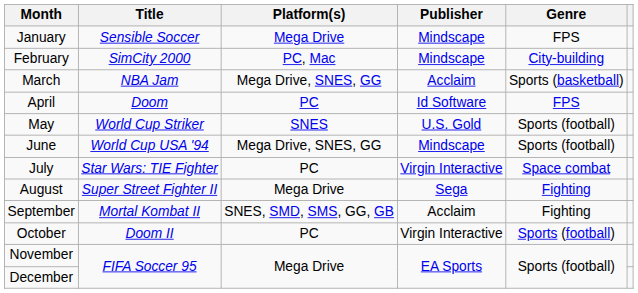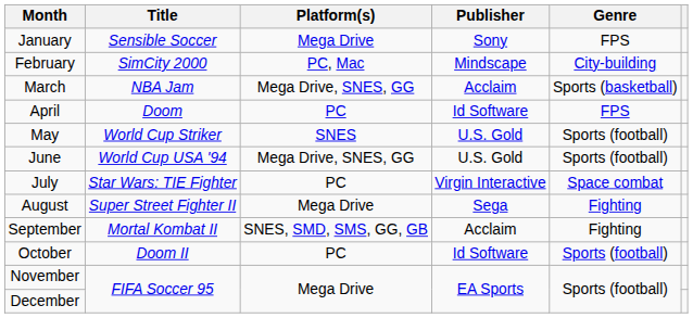 <table class="wikitable sortable" style="text-align:center">
 <tr>
 <th>Month</th>
 <th>Title</th>
 <th>Platform(s)</th>
 <th>Publisher</th>
 <th>Genre</th>
 <th class="unsortable"></th>
 </tr>
 <tr>
 <td>January</td>
 <td><em><a href='#'>Sensible Soccer</a></em></td>
 <td><a href='#'>Mega Drive</a></td>
-<td><a href='#'>Mindscape</a></td>
+<td><a href='#'>Sony</a></td>
 <td>FPS</td>
 <td></td>
 </tr>
 <tr>
 <td>February</td>
 <td><em><a href='#'>SimCity 2000</a></em></td>
 <td><a href='#'>PC</a>, <a href='#'>Mac</a></td>
 <td><a href='#'>Mindscape</a></td>
 <td><a href='#'>City-building</a></td>
 <td></td>
 </tr>
 <tr>
 <td>March</td>
 <td><em><a href='#'>NBA Jam</a></em></td>
 <td>Mega Drive, <a href='#'>SNES</a>, <a href='#'>GG</a></td>
 <td><a href='#'>Acclaim</a></td>
 <td>Sports (<a href='#'>basketball</a>)</td>
 <td></td>
 </tr>
 <tr>
 <td>April</td>
 <td><a href='#'><em>Doom</em></a></td>
 <td><a href='#'>PC</a></td>
 <td><a href='#'>Id Software</a></td>
 <td><a href='#'>FPS</a></td>
 <td></td>
 </tr>
 <tr>
 <td>May</td>
 <td><em><a href='#'>World Cup Striker</a></em></td>
 <td><a href='#'>SNES</a></td>
 <td><a href='#'>U.S. Gold</a></td>
 <td>Sports (football)</td>
 <td></td>
 </tr>
 <tr>
 <td>June</td>
 <td><em><a href='#'>World Cup USA '94</a></em></td>
 <td>Mega Drive, SNES, GG</td>
-<td><a href='#'>Mindscape</a></td>
+<td>U.S. Gold</td>
 <td>Sports (football)</td>
 <td></td>
 </tr>
 <tr>
 <td>July</td>
 <td><em><a href='#'>Star Wars: TIE Fighter</a></em></td>
 <td>PC</td>
 <td><a href='#'>Virgin Interactive</a></td>
 <td><a href='#'>Space combat</a></td>
 <td></td>
 </tr>
 <tr>
 <td>August</td>
 <td><em><a href='#'>Super Street Fighter II</a></em></td>
 <td>Mega Drive</td>
 <td><a href='#'>Sega</a></td>
 <td><a href='#'>Fighting</a></td>
 <td></td>
 </tr>
 <tr>
 <td>September</td>
 <td><em><a href='#'>Mortal Kombat II</a></em></td>
 <td>SNES, <a href='#'>SMD</a>, <a href='#'>SMS</a>, GG, <a href='#'>GB</a></td>
 <td>Acclaim</td>
 <td>Fighting</td>
 <td></td>
 </tr>
 <tr>
 <td>October</td>
 <td><em><a href='#'>Doom II</a></em></td>
 <td>PC</td>
-<td>Virgin Interactive</td>
+<td><a href='#'>Id Software</a></td>
 <td><a href='#'>Sports</a> (<a href='#'>football</a>)</td>
 <td></td>
 </tr>
 <tr>
 <td>November</td>
 <td rowspan="2"><em><a href='#'>FIFA Soccer 95</a></em></td>
 <td rowspan="2">Mega Drive</td>
 <td rowspan="2"><a href='#'>EA Sports</a></td>
 <td rowspan="2">Sports (football)</td>
 <td></td>
 </tr>
 <tr>
 <td>December</td>
 <td></td>
 </tr>
 </table>
